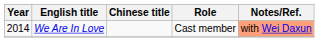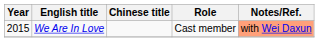 <table class="wikitable">
 <tr>
 <th>Year</th>
 <th>English title</th>
 <th>Chinese title</th>
 <th>Role</th>
 <th>Notes/Ref.</th>
 </tr>
 <tr>
-<td>2014</td>
+<td>2015</td>
 <td><em><a href='#'>We Are In Love</a></em></td>
 <td></td>
 <td>Cast member</td>
 <td style="background: lightsalmon;">with <a href='#'>Wei Daxun</a></td>
 </tr>
 <tr>
 </tr>
 </table>
